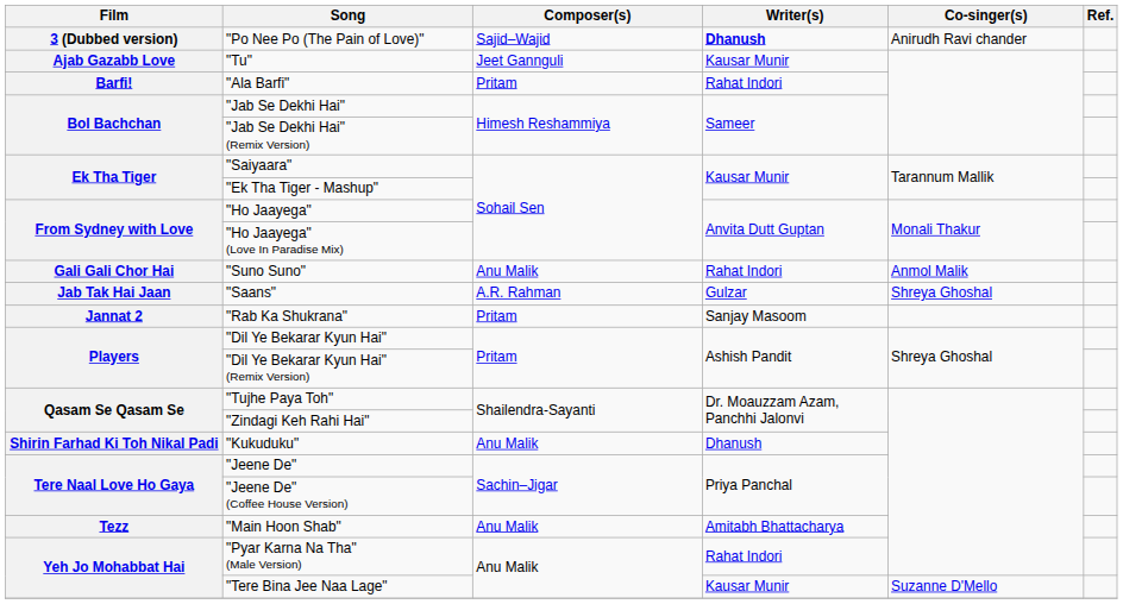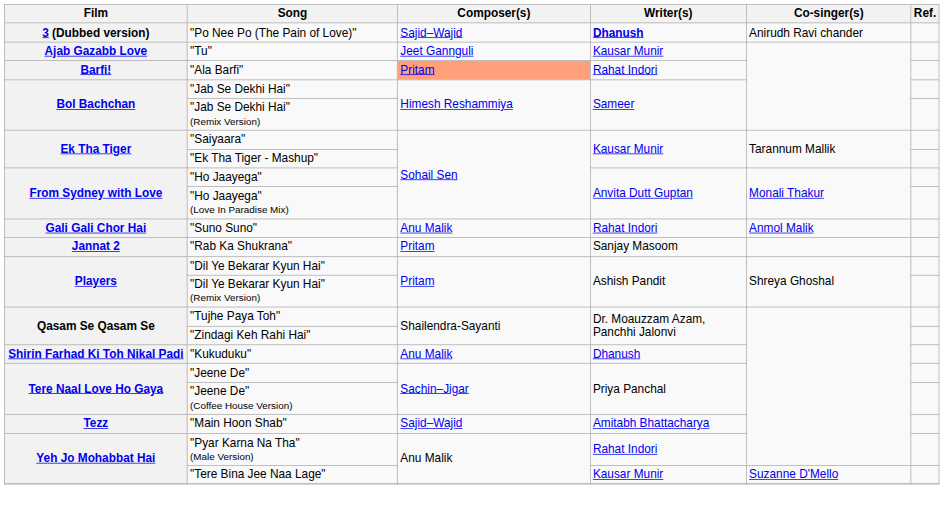 <table class="wikitable plainrowheaders" width="100%" "textcolor:#000;">
 <tr>
 <th scope="col" width=20%><strong>Film</strong></th>
 <th scope="col" width=23%><strong>Song</strong></th>
 <th scope="col" width=21%><strong>Composer(s)</strong></th>
 <th scope="col" width=17%><strong>Writer(s)</strong></th>
 <th scope="col" width=18%><strong>Co-singer(s)</strong></th>
 <th scope="col" width=1%><strong>Ref.</strong></th>
 </tr>
 <tr>
 <th scope="row"><strong><a href='#'>3</a></strong> (Dubbed version)</th>
 <td>"Po Nee Po (The Pain of Love)"</td>
 <td><a href='#'>Sajid–Wajid</a></td>
 <td><strong><a href='#'>Dhanush</a></strong></td>
 <td>Anirudh Ravi chander</td>
 <td></td>
 </tr>
 <tr>
 <th scope="row"><strong><a href='#'>Ajab Gazabb Love</a></strong></th>
 <td>"Tu"</td>
 <td><a href='#'>Jeet Gannguli</a></td>
 <td><a href='#'>Kausar Munir</a></td>
 <td rowspan="4"></td>
 <td></td>
 </tr>
 <tr>
 <th scope="row"><strong><a href='#'>Barfi!</a></strong></th>
 <td>"Ala Barfi"</td>
-<td><a href='#'>Pritam</a></td>
+<td style="background: lightsalmon;"><a href='#'>Pritam</a></td>
 <td><a href='#'>Rahat Indori</a></td>
 <td></td>
 </tr>
 <tr>
 <th scope="row" rowspan="2"><strong><a href='#'>Bol Bachchan</a></strong></th>
 <td>"Jab Se Dekhi Hai"</td>
 <td rowspan="2"><a href='#'>Himesh Reshammiya</a></td>
 <td rowspan="2"><a href='#'>Sameer</a></td>
 <td></td>
 </tr>
 <tr>
 <td>"Jab Se Dekhi Hai"<br><small>(Remix Version)</small></td>
 <td></td>
 </tr>
 <tr>
 <th rowspan="2"><strong><a href='#'>Ek Tha Tiger</a></strong></th>
 <td>"Saiyaara"</td>
 <td rowspan="4"><a href='#'>Sohail Sen</a></td>
 <td rowspan="2"><a href='#'>Kausar Munir</a></td>
 <td rowspan="2">Tarannum Mallik</td>
 <td></td>
 </tr>
 <tr>
 <td>"Ek Tha Tiger - Mashup"</td>
 <td></td>
 </tr>
 <tr>
 <th scope="row" rowspan="2"><strong><a href='#'>From Sydney with Love</a></strong></th>
 <td>"Ho Jaayega"</td>
 <td rowspan="2"><a href='#'>Anvita Dutt Guptan</a></td>
 <td rowspan="2"><a href='#'>Monali Thakur</a></td>
 <td></td>
 </tr>
 <tr>
 <td>"Ho Jaayega"<br><small>(Love In Paradise Mix)</small></td>
 <td></td>
 </tr>
 <tr>
 <th scope="row"><strong><a href='#'>Gali Gali Chor Hai</a></strong></th>
 <td>"Suno Suno"</td>
 <td><a href='#'>Anu Malik</a></td>
 <td><a href='#'>Rahat Indori</a></td>
 <td><a href='#'>Anmol Malik</a></td>
-<td></td>
-</tr>
-<tr>
-<th scope="row"><strong><a href='#'>Jab Tak Hai Jaan</a></strong></th>
-<td>"Saans"</td>
-<td><a href='#'>A.R. Rahman</a></td>
-<td><a href='#'>Gulzar</a></td>
-<td><a href='#'>Shreya Ghoshal</a></td>
 <td></td>
 </tr>
 <tr>
 <th scope="row"><strong><a href='#'>Jannat 2</a></strong></th>
 <td>"Rab Ka Shukrana"</td>
 <td><a href='#'>Pritam</a></td>
 <td>Sanjay Masoom</td>
 <td></td>
 <td></td>
 </tr>
 <tr>
 <th scope="row" rowspan="2"><strong><a href='#'>Players</a></strong></th>
 <td>"Dil Ye Bekarar Kyun Hai"</td>
 <td rowspan="2"><a href='#'>Pritam</a></td>
 <td rowspan="2">Ashish Pandit</td>
 <td rowspan="2">Shreya Ghoshal</td>
 <td></td>
 </tr>
 <tr>
 <td>"Dil Ye Bekarar Kyun Hai"<br><small>(Remix Version)</small></td>
 <td></td>
 </tr>
 <tr>
 <th scope="row" rowspan="2"><strong>Qasam Se Qasam Se</strong></th>
 <td>"Tujhe Paya Toh"</td>
 <td rowspan="2">Shailendra-Sayanti</td>
 <td rowspan="2">Dr. Moauzzam Azam, Panchhi Jalonvi</td>
 <td rowspan="7"></td>
 <td></td>
 </tr>
 <tr>
 <td>"Zindagi Keh Rahi Hai"</td>
 <td></td>
 </tr>
 <tr>
 <th scope="row"><strong><a href='#'>Shirin Farhad Ki Toh Nikal Padi</a></strong></th>
 <td>"Kukuduku"</td>
 <td><a href='#'>Anu Malik</a></td>
 <td><a href='#'>Dhanush</a></td>
 <td></td>
 </tr>
 <tr>
 <th scope="row" rowspan="2"><strong><a href='#'>Tere Naal Love Ho Gaya</a></strong></th>
 <td>"Jeene De"</td>
 <td rowspan="2"><a href='#'>Sachin–Jigar</a></td>
 <td rowspan="2">Priya Panchal</td>
 <td></td>
 </tr>
 <tr>
 <td>"Jeene De"<br><small>(Coffee House Version)</small></td>
 <td></td>
 </tr>
 <tr>
 <th scope="row"><strong><a href='#'>Tezz</a></strong></th>
 <td>"Main Hoon Shab"</td>
-<td><a href='#'>Anu Malik</a></td>
+<td><a href='#'>Sajid–Wajid</a></td>
 <td><a href='#'>Amitabh Bhattacharya</a></td>
 <td></td>
 </tr>
 <tr>
 <th scope="row" rowspan="2"><strong><a href='#'>Yeh Jo Mohabbat Hai</a></strong></th>
 <td>"Pyar Karna Na Tha"<br><small>(Male Version)</small></td>
 <td rowspan="2">Anu Malik</td>
 <td><a href='#'>Rahat Indori</a></td>
 <td></td>
 </tr>
 <tr>
 <td>"Tere Bina Jee Naa Lage"</td>
 <td><a href='#'>Kausar Munir</a></td>
 <td><a href='#'>Suzanne D'Mello</a></td>
 <td></td>
 </tr>
 <tr>
 </tr>
 </table>
